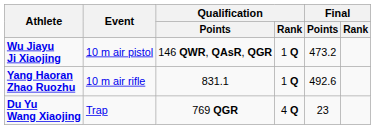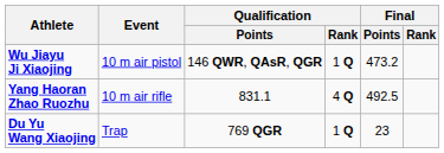 <table class=wikitable style=font-size:90%;text-align:center>
 <tr>
 <th rowspan="2">Athlete</th>
 <th rowspan="2">Event</th>
 <th colspan=2>Qualification</th>
 <th colspan=2>Final</th>
 </tr>
 <tr style="font-size:95%">
 <th>Points</th>
 <th>Rank</th>
 <th>Points</th>
 <th>Rank</th>
 </tr>
 <tr>
 <td align=left><strong><a href='#'>Wu Jiayu</a><br><a href='#'>Ji Xiaojing</a></strong></td>
 <td align=left><a href='#'>10 m air pistol</a></td>
 <td>146 <strong>QWR</strong>, <strong>QAsR</strong>, <strong>QGR</strong></td>
 <td>1 <strong>Q</strong></td>
 <td>473.2 </td>
 <td></td>
 </tr>
 <tr>
 <td align=left><strong><a href='#'>Yang Haoran</a><br><a href='#'>Zhao Ruozhu</a></strong></td>
 <td align=left><a href='#'>10 m air rifle</a></td>
 <td>831.1</td>
-<td>1 <strong>Q</strong></td>
-<td>492.6</td>
+<td>4 <strong>Q</strong></td>
+<td>492.5</td>
 <td></td>
 </tr>
 <tr>
 <td align=left><strong><a href='#'>Du Yu</a><br><a href='#'>Wang Xiaojing</a></strong></td>
 <td align=left><a href='#'>Trap</a></td>
 <td>769 <strong>QGR</strong></td>
-<td>4 <strong>Q</strong></td>
+<td>1 <strong>Q</strong></td>
 <td>23</td>
 <td></td>
 </tr>
 </table>
